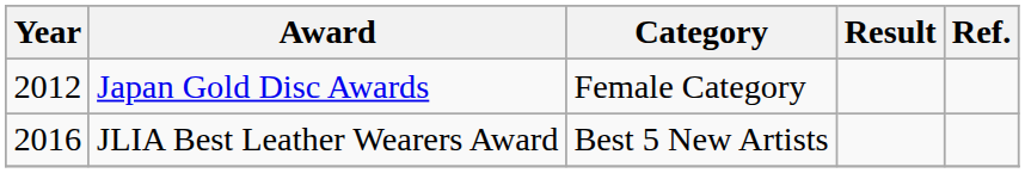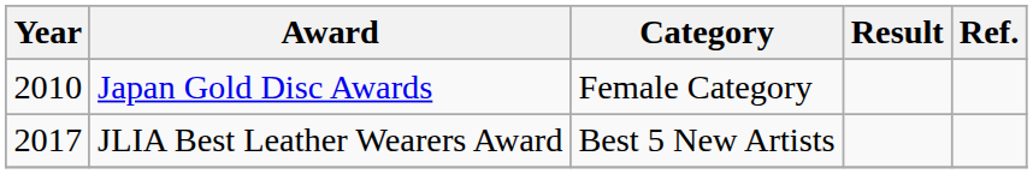 <table class="wikitable">
 <tr>
 <th>Year</th>
 <th>Award</th>
 <th>Category</th>
 <th>Result</th>
 <th>Ref.</th>
 </tr>
 <tr>
-<td rowspan="1">2012</td>
+<td rowspan="1">2010</td>
 <td><a href='#'>Japan Gold Disc Awards</a></td>
 <td>Female Category</td>
 <td></td>
 <td></td>
 </tr>
 <tr>
-<td rowspan="1">2016</td>
+<td rowspan="1">2017</td>
 <td>JLIA Best Leather Wearers Award</td>
 <td>Best 5 New Artists</td>
 <td></td>
 <td></td>
 </tr>
 <tr>
 </tr>
 </table>
